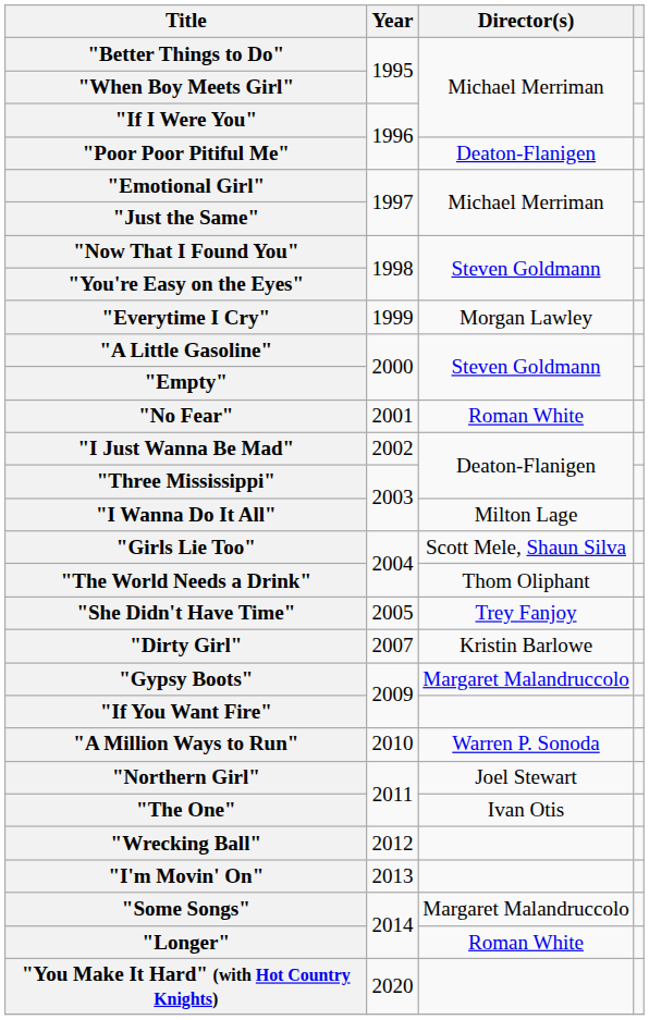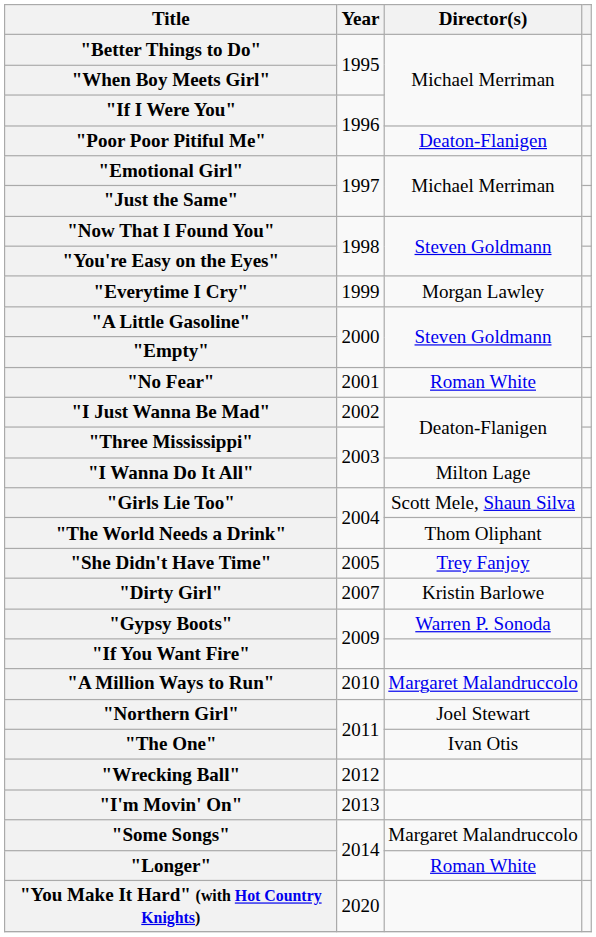 <table class="wikitable plainrowheaders" style="text-align:center;">
 <tr>
 <th scope="col" style="width:17em;">Title</th>
 <th scope="col">Year</th>
 <th scope="col">Director(s)</th>
 <th></th>
 </tr>
 <tr>
 <th scope="row">"Better Things to Do"</th>
 <td rowspan="2">1995</td>
 <td rowspan="3">Michael Merriman</td>
 <td></td>
 </tr>
 <tr>
 <th scope="row">"When Boy Meets Girl"</th>
 <td></td>
 </tr>
 <tr>
 <th scope="row">"If I Were You"</th>
 <td rowspan="2">1996</td>
 <td></td>
 </tr>
 <tr>
 <th scope="row">"Poor Poor Pitiful Me"</th>
 <td><a href='#'>Deaton-Flanigen</a></td>
 <td></td>
 </tr>
 <tr>
 <th scope="row">"Emotional Girl"</th>
 <td rowspan="2">1997</td>
 <td rowspan="2">Michael Merriman</td>
 <td></td>
 </tr>
 <tr>
 <th scope="row">"Just the Same"</th>
 <td></td>
 </tr>
 <tr>
 <th scope="row">"Now That I Found You"</th>
 <td rowspan="2">1998</td>
 <td rowspan="2"><a href='#'>Steven Goldmann</a></td>
 <td></td>
 </tr>
 <tr>
 <th scope="row">"You're Easy on the Eyes"</th>
 <td></td>
 </tr>
 <tr>
 <th scope="row">"Everytime I Cry"</th>
 <td>1999</td>
 <td>Morgan Lawley</td>
 <td></td>
 </tr>
 <tr>
 <th scope="row">"A Little Gasoline"</th>
 <td rowspan="2">2000</td>
 <td rowspan="2"><a href='#'>Steven Goldmann</a></td>
 <td></td>
 </tr>
 <tr>
 <th scope="row">"Empty"</th>
 <td></td>
 </tr>
 <tr>
 <th scope="row">"No Fear"</th>
 <td>2001</td>
 <td><a href='#'>Roman White</a></td>
 <td></td>
 </tr>
 <tr>
 <th scope="row">"I Just Wanna Be Mad"</th>
 <td>2002</td>
 <td rowspan="2">Deaton-Flanigen</td>
 <td></td>
 </tr>
 <tr>
 <th scope="row">"Three Mississippi"</th>
 <td rowspan="2">2003</td>
 <td></td>
 </tr>
 <tr>
 <th scope="row">"I Wanna Do It All" </th>
 <td>Milton Lage</td>
 <td></td>
 </tr>
 <tr>
 <th scope="row">"Girls Lie Too"</th>
 <td rowspan="2">2004</td>
 <td>Scott Mele, <a href='#'>Shaun Silva</a></td>
 <td></td>
 </tr>
 <tr>
 <th scope="row">"The World Needs a Drink"</th>
 <td>Thom Oliphant</td>
 <td></td>
 </tr>
 <tr>
 <th scope="row">"She Didn't Have Time"</th>
 <td>2005</td>
 <td><a href='#'>Trey Fanjoy</a></td>
 <td></td>
 </tr>
 <tr>
 <th scope="row">"Dirty Girl"</th>
 <td>2007</td>
 <td>Kristin Barlowe</td>
 <td></td>
 </tr>
 <tr>
 <th scope="row">"Gypsy Boots"</th>
 <td rowspan="2">2009</td>
-<td><a href='#'>Margaret Malandruccolo</a></td>
+<td><a href='#'>Warren P. Sonoda</a></td>
 <td></td>
 </tr>
 <tr>
 <th scope="row">"If You Want Fire"</th>
 <td></td>
 <td></td>
 </tr>
 <tr>
 <th scope="row">"A Million Ways to Run"</th>
 <td>2010</td>
-<td><a href='#'>Warren P. Sonoda</a></td>
+<td><a href='#'>Margaret Malandruccolo</a></td>
 <td></td>
 </tr>
 <tr>
 <th scope="row">"Northern Girl"</th>
 <td rowspan="2">2011</td>
 <td>Joel Stewart</td>
 <td></td>
 </tr>
 <tr>
 <th scope="row">"The One"</th>
 <td>Ivan Otis</td>
 <td></td>
 </tr>
 <tr>
 <th scope="row">"Wrecking Ball"</th>
 <td>2012</td>
 <td></td>
 <td></td>
 </tr>
 <tr>
 <th scope="row">"I'm Movin' On" </th>
 <td>2013</td>
 <td></td>
 <td></td>
 </tr>
 <tr>
 <th scope="row">"Some Songs"</th>
 <td rowspan="2">2014</td>
 <td>Margaret Malandruccolo</td>
 <td></td>
 </tr>
 <tr>
 <th scope="row">"Longer"</th>
 <td><a href='#'>Roman White</a></td>
 <td></td>
 </tr>
 <tr>
 <th scope="row">"You Make It Hard" <small>(with <a href='#'>Hot Country Knights</a>)</small></th>
 <td>2020</td>
 <td></td>
 <td></td>
 </tr>
 <tr>
 </tr>
 </table>
